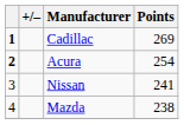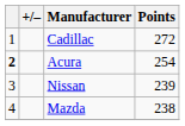 <table class="wikitable" style="font-size: 95%;">
 <tr>
 <th scope="col"></th>
 <th scope="col">+/–</th>
 <th scope="col">Manufacturer</th>
 <th scope="col">Points</th>
 </tr>
 <tr>
-<td align=center><strong>1</strong></td>
+<td align=center>1</td>
 <td align="left"></td>
 <td> <a href='#'>Cadillac</a></td>
-<td align=right>269</td>
+<td align=right>272</td>
 </tr>
 <tr>
 <td align=center><strong>2</strong></td>
 <td align="left"></td>
 <td> <a href='#'>Acura</a></td>
 <td align=right>254</td>
 </tr>
 <tr>
 <td align=center>3</td>
 <td align="left"></td>
 <td> <a href='#'>Nissan</a></td>
-<td align=right>241</td>
+<td align=right>239</td>
 </tr>
 <tr>
 <td align=center>4</td>
 <td align="left"></td>
 <td> <a href='#'>Mazda</a></td>
 <td align=right>238</td>
 </tr>
 <tr>
 </tr>
 </table>
